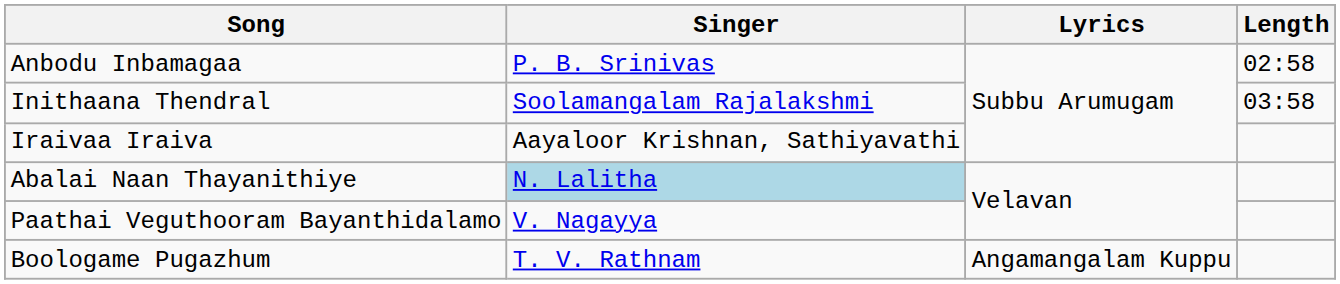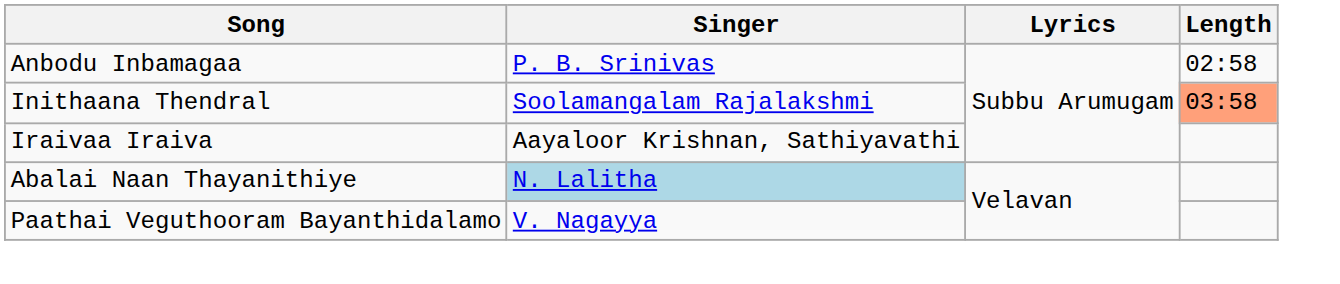 <table class="wikitable">
 <tr>
 <th>Song</th>
 <th>Singer</th>
 <th>Lyrics</th>
 <th>Length</th>
 </tr>
 <tr>
 <td>Anbodu Inbamagaa</td>
 <td><a href='#'>P. B. Srinivas</a></td>
 <td rowspan=3>Subbu Arumugam</td>
 <td>02:58</td>
 </tr>
 <tr>
 <td>Inithaana Thendral</td>
 <td><a href='#'>Soolamangalam Rajalakshmi</a></td>
-<td>03:58</td>
+<td style="background: lightsalmon;">03:58</td>
 </tr>
 <tr>
 <td>Iraivaa Iraiva</td>
 <td>Aayaloor Krishnan, Sathiyavathi</td>
 <td></td>
 </tr>
 <tr>
 <td>Abalai Naan Thayanithiye</td>
 <td style="background: lightblue;"><a href='#'>N. Lalitha</a></td>
 <td rowspan=2>Velavan</td>
 <td></td>
 </tr>
 <tr>
 <td>Paathai Veguthooram Bayanthidalamo</td>
 <td><a href='#'>V. Nagayya</a></td>
 <td></td>
 </tr>
-<tr>
-<td>Boologame Pugazhum</td>
-<td><a href='#'>T. V. Rathnam</a></td>
-<td>Angamangalam Kuppu</td>
-<td></td>
-</tr>
 </table>
